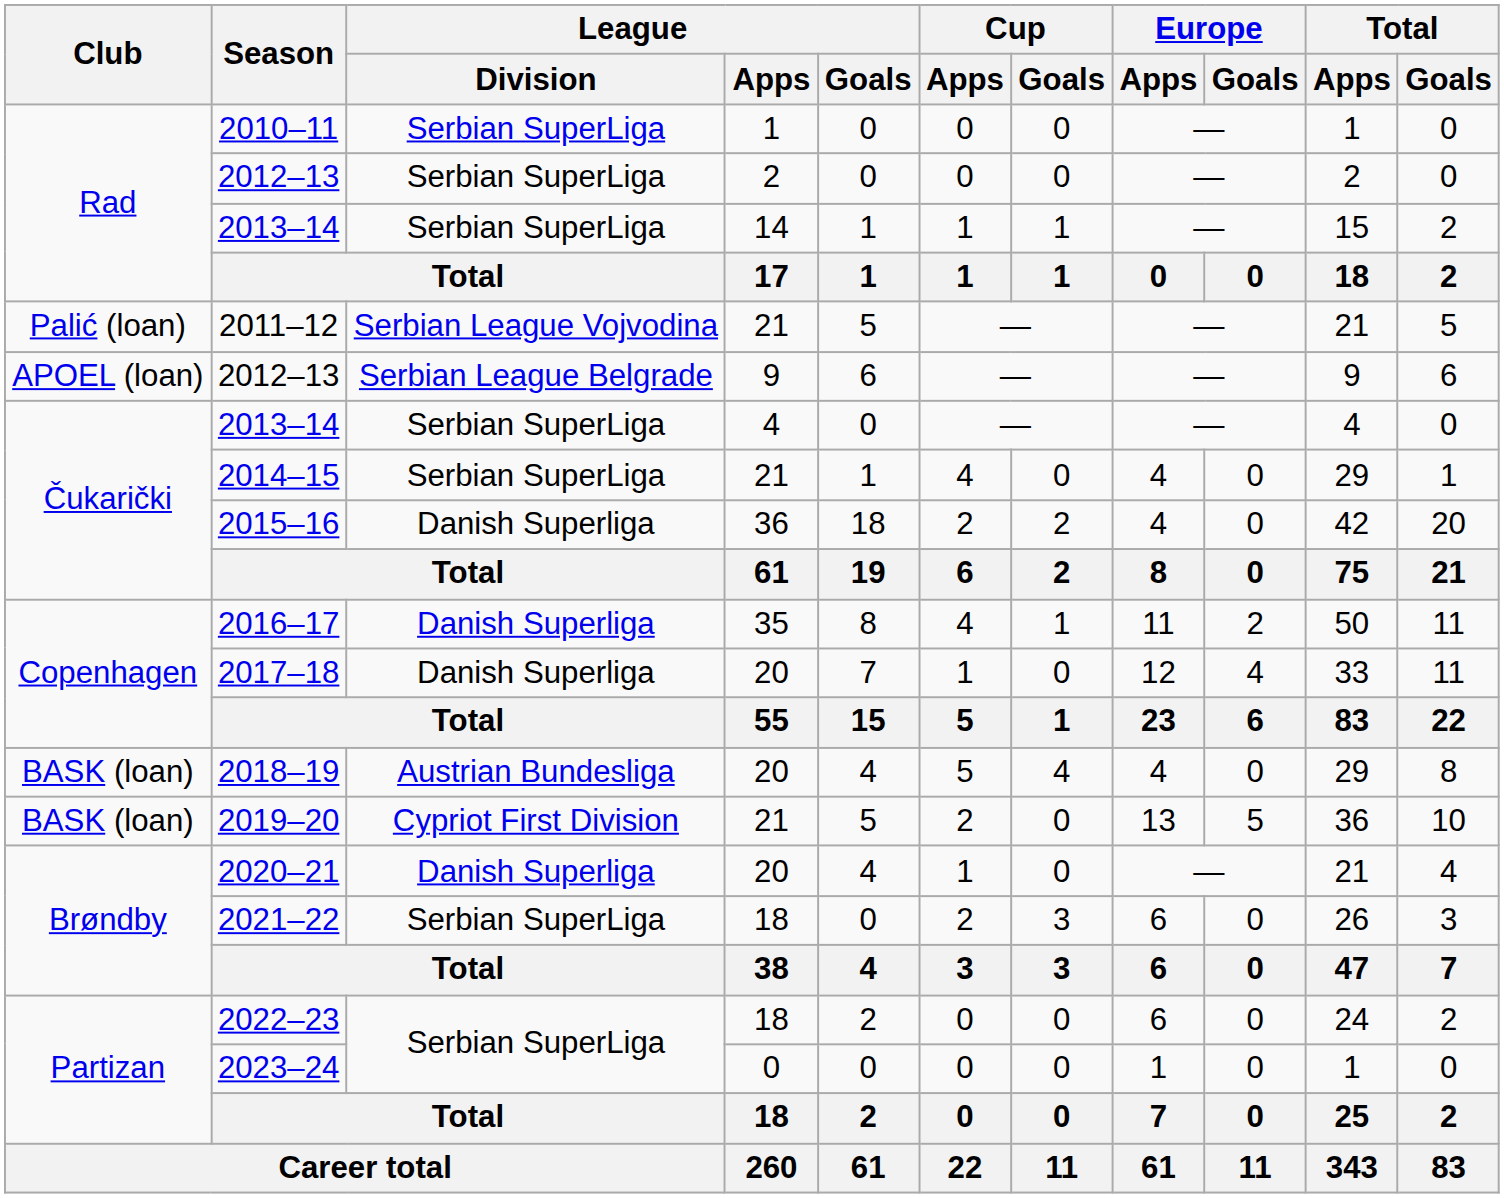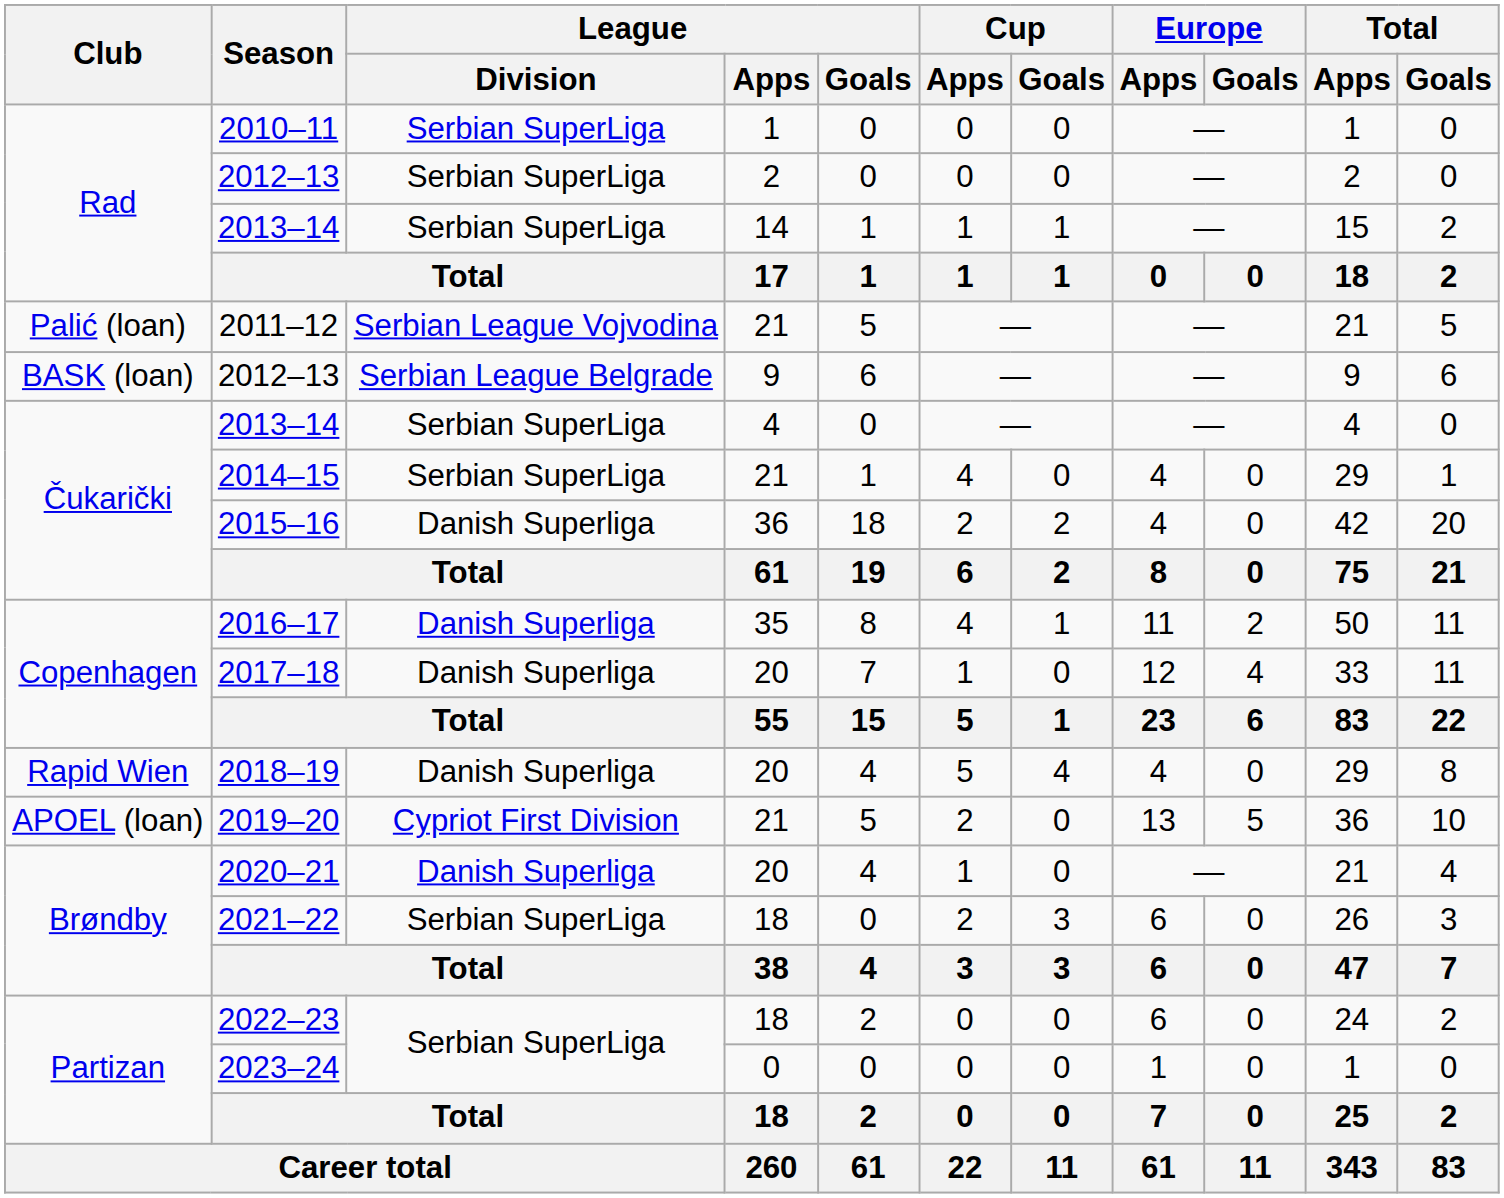 <table class="wikitable" style="text-align:center">
 <tr>
 <th rowspan="2">Club</th>
 <th rowspan="2">Season</th>
 <th colspan="3">League</th>
 <th colspan="2">Cup</th>
 <th colspan="2"><a href='#'>Europe</a></th>
 <th colspan="2">Total</th>
 </tr>
 <tr>
 <th>Division</th>
 <th>Apps</th>
 <th>Goals</th>
 <th>Apps</th>
 <th>Goals</th>
 <th>Apps</th>
 <th>Goals</th>
 <th>Apps</th>
 <th>Goals</th>
 </tr>
 <tr>
 <td rowspan="4"><a href='#'>Rad</a></td>
 <td><a href='#'>2010–11</a></td>
 <td><a href='#'>Serbian SuperLiga</a></td>
 <td>1</td>
 <td>0</td>
 <td>0</td>
 <td>0</td>
 <td colspan="2">—</td>
 <td>1</td>
 <td>0</td>
 </tr>
 <tr>
 <td><a href='#'>2012–13</a></td>
 <td>Serbian SuperLiga</td>
 <td>2</td>
 <td>0</td>
 <td>0</td>
 <td>0</td>
 <td colspan="2">—</td>
 <td>2</td>
 <td>0</td>
 </tr>
 <tr>
 <td><a href='#'>2013–14</a></td>
 <td>Serbian SuperLiga</td>
 <td>14</td>
 <td>1</td>
 <td>1</td>
 <td>1</td>
 <td colspan="2">—</td>
 <td>15</td>
 <td>2</td>
 </tr>
 <tr>
 <th colspan="2">Total</th>
 <th>17</th>
 <th>1</th>
 <th>1</th>
 <th>1</th>
 <th>0</th>
 <th>0</th>
 <th>18</th>
 <th>2</th>
 </tr>
 <tr>
 <td><a href='#'>Palić</a> (loan)</td>
 <td>2011–12</td>
 <td><a href='#'>Serbian League Vojvodina</a></td>
 <td>21</td>
 <td>5</td>
 <td colspan="2">—</td>
 <td colspan="2">—</td>
 <td>21</td>
 <td>5</td>
 </tr>
 <tr>
-<td><a href='#'>APOEL</a> (loan)</td>
+<td><a href='#'>BASK</a> (loan)</td>
 <td>2012–13</td>
 <td><a href='#'>Serbian League Belgrade</a></td>
 <td>9</td>
 <td>6</td>
 <td colspan="2">—</td>
 <td colspan="2">—</td>
 <td>9</td>
 <td>6</td>
 </tr>
 <tr>
 <td rowspan="4"><a href='#'>Čukarički</a></td>
 <td><a href='#'>2013–14</a></td>
 <td>Serbian SuperLiga</td>
 <td>4</td>
 <td>0</td>
 <td colspan="2">—</td>
 <td colspan="2">—</td>
 <td>4</td>
 <td>0</td>
 </tr>
 <tr>
 <td><a href='#'>2014–15</a></td>
 <td>Serbian SuperLiga</td>
 <td>21</td>
 <td>1</td>
 <td>4</td>
 <td>0</td>
 <td>4</td>
 <td>0</td>
 <td>29</td>
 <td>1</td>
 </tr>
 <tr>
 <td><a href='#'>2015–16</a></td>
 <td>Danish Superliga</td>
 <td>36</td>
 <td>18</td>
 <td>2</td>
 <td>2</td>
 <td>4</td>
 <td>0</td>
 <td>42</td>
 <td>20</td>
 </tr>
 <tr>
 <th colspan="2">Total</th>
 <th>61</th>
 <th>19</th>
 <th>6</th>
 <th>2</th>
 <th>8</th>
 <th>0</th>
 <th>75</th>
 <th>21</th>
 </tr>
 <tr>
 <td rowspan="3"><a href='#'>Copenhagen</a></td>
 <td><a href='#'>2016–17</a></td>
 <td><a href='#'>Danish Superliga</a></td>
 <td>35</td>
 <td>8</td>
 <td>4</td>
 <td>1</td>
 <td>11</td>
 <td>2</td>
 <td>50</td>
 <td>11</td>
 </tr>
 <tr>
 <td><a href='#'>2017–18</a></td>
 <td>Danish Superliga</td>
 <td>20</td>
 <td>7</td>
 <td>1</td>
 <td>0</td>
 <td>12</td>
 <td>4</td>
 <td>33</td>
 <td>11</td>
 </tr>
 <tr>
 <th colspan="2">Total</th>
 <th>55</th>
 <th>15</th>
 <th>5</th>
 <th>1</th>
 <th>23</th>
 <th>6</th>
 <th>83</th>
 <th>22</th>
 </tr>
 <tr>
-<td><a href='#'>BASK</a> (loan)</td>
+<td><a href='#'>Rapid Wien</a></td>
 <td><a href='#'>2018–19</a></td>
-<td><a href='#'>Austrian Bundesliga</a></td>
+<td>Danish Superliga</td>
 <td>20</td>
 <td>4</td>
 <td>5</td>
 <td>4</td>
 <td>4</td>
 <td>0</td>
 <td>29</td>
 <td>8</td>
 </tr>
 <tr>
-<td><a href='#'>BASK</a> (loan)</td>
+<td><a href='#'>APOEL</a> (loan)</td>
 <td><a href='#'>2019–20</a></td>
 <td><a href='#'>Cypriot First Division</a></td>
 <td>21</td>
 <td>5</td>
 <td>2</td>
 <td>0</td>
 <td>13</td>
 <td>5</td>
 <td>36</td>
 <td>10</td>
 </tr>
 <tr>
 <td rowspan="3"><a href='#'>Brøndby</a></td>
 <td><a href='#'>2020–21</a></td>
 <td><a href='#'>Danish Superliga</a></td>
 <td>20</td>
 <td>4</td>
 <td>1</td>
 <td>0</td>
 <td colspan="2">—</td>
 <td>21</td>
 <td>4</td>
 </tr>
 <tr>
 <td><a href='#'>2021–22</a></td>
 <td>Serbian SuperLiga</td>
 <td>18</td>
 <td>0</td>
 <td>2</td>
 <td>3</td>
 <td>6</td>
 <td>0</td>
 <td>26</td>
 <td>3</td>
 </tr>
 <tr>
 <th colspan="2">Total</th>
 <th>38</th>
 <th>4</th>
 <th>3</th>
 <th>3</th>
 <th>6</th>
 <th>0</th>
 <th>47</th>
 <th>7</th>
 </tr>
 <tr>
 <td rowspan="3"><a href='#'>Partizan</a></td>
 <td><a href='#'>2022–23</a></td>
 <td rowspan="2">Serbian SuperLiga</td>
 <td>18</td>
 <td>2</td>
 <td>0</td>
 <td>0</td>
 <td>6</td>
 <td>0</td>
 <td>24</td>
 <td>2</td>
 </tr>
 <tr>
 <td><a href='#'>2023–24</a></td>
 <td>0</td>
 <td>0</td>
 <td>0</td>
 <td>0</td>
 <td>1</td>
 <td>0</td>
 <td>1</td>
 <td>0</td>
 </tr>
 <tr>
 <th colspan="2">Total</th>
 <th>18</th>
 <th>2</th>
 <th>0</th>
 <th>0</th>
 <th>7</th>
 <th>0</th>
 <th>25</th>
 <th>2</th>
 </tr>
 <tr>
 <th colspan="3">Career total</th>
 <th>260</th>
 <th>61</th>
 <th>22</th>
 <th>11</th>
 <th>61</th>
 <th>11</th>
 <th>343</th>
 <th>83</th>
 </tr>
 </table>
